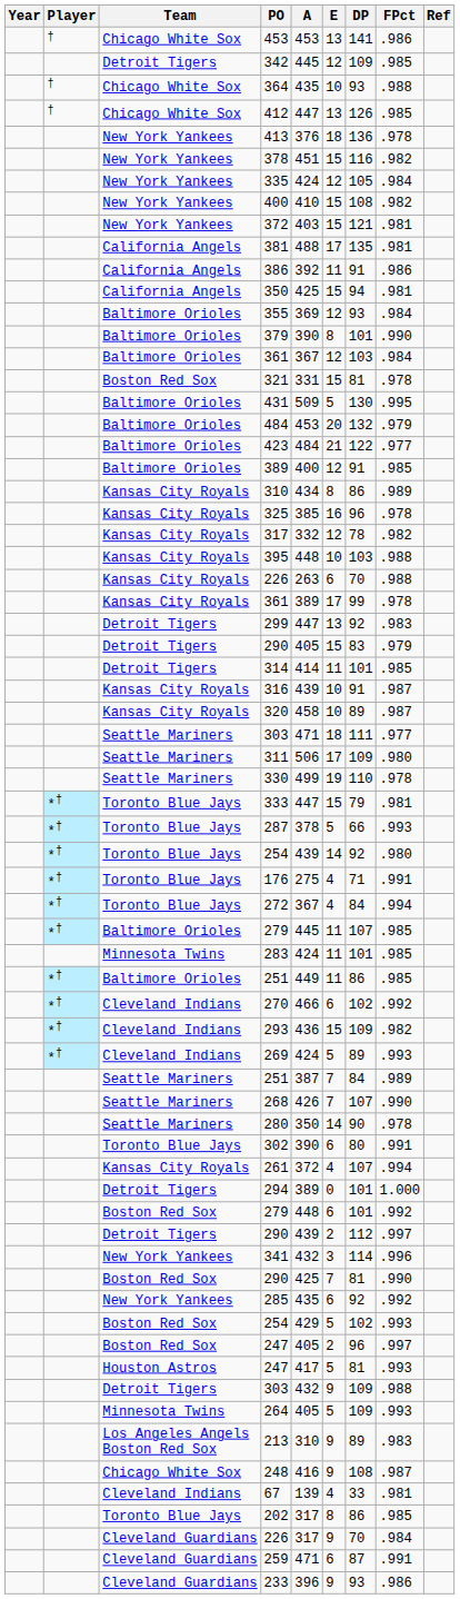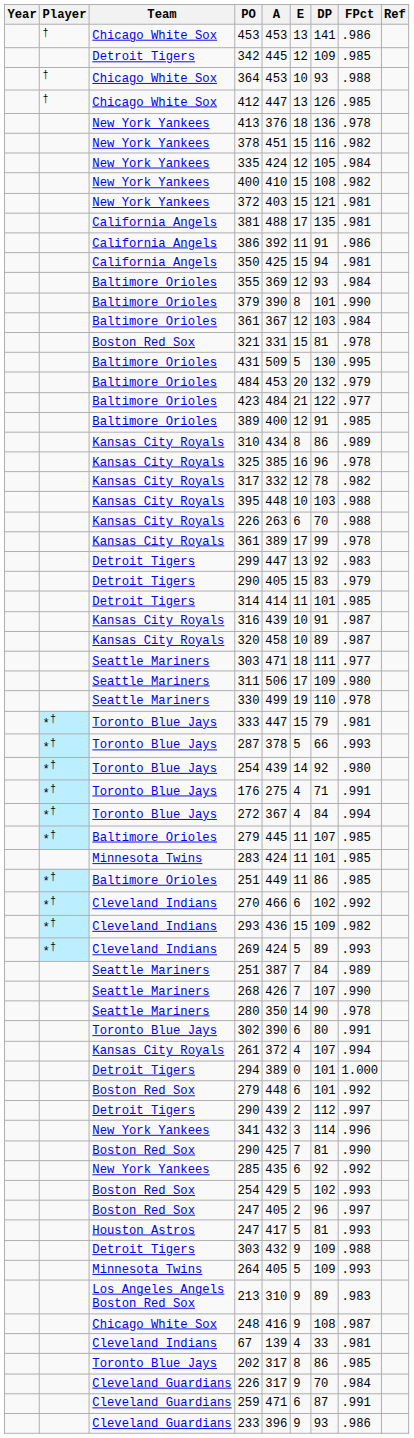 <table class="wikitable sortable" border="1">
 <tr>
 <th>Year</th>
 <th>Player</th>
 <th>Team</th>
 <th>PO</th>
 <th>A</th>
 <th>E</th>
 <th>DP</th>
 <th>FPct</th>
 <th class="unsortable">Ref</th>
 </tr>
 <tr>
 <td></td>
 <td><sup>†</sup></td>
 <td><a href='#'>Chicago White Sox</a></td>
 <td>453</td>
 <td>453</td>
 <td>13</td>
 <td>141</td>
 <td>.986</td>
 <td></td>
 </tr>
 <tr>
 <td></td>
 <td></td>
 <td><a href='#'>Detroit Tigers</a></td>
 <td>342</td>
 <td>445</td>
 <td>12</td>
 <td>109</td>
 <td>.985</td>
 <td></td>
 </tr>
 <tr>
 <td></td>
 <td><sup>†</sup></td>
 <td><a href='#'>Chicago White Sox</a></td>
 <td>364</td>
-<td>435</td>
+<td>453</td>
 <td>10</td>
 <td>93</td>
 <td>.988</td>
 <td></td>
 </tr>
 <tr>
 <td></td>
 <td><sup>†</sup></td>
 <td><a href='#'>Chicago White Sox</a></td>
 <td>412</td>
 <td>447</td>
 <td>13</td>
 <td>126</td>
 <td>.985</td>
 <td></td>
 </tr>
 <tr>
 <td></td>
 <td></td>
 <td><a href='#'>New York Yankees</a></td>
 <td>413</td>
 <td>376</td>
 <td>18</td>
 <td>136</td>
 <td>.978</td>
 <td></td>
 </tr>
 <tr>
 <td></td>
 <td></td>
 <td><a href='#'>New York Yankees</a></td>
 <td>378</td>
 <td>451</td>
 <td>15</td>
 <td>116</td>
 <td>.982</td>
 <td></td>
 </tr>
 <tr>
 <td></td>
 <td></td>
 <td><a href='#'>New York Yankees</a></td>
 <td>335</td>
 <td>424</td>
 <td>12</td>
 <td>105</td>
 <td>.984</td>
 <td></td>
 </tr>
 <tr>
 <td></td>
 <td></td>
 <td><a href='#'>New York Yankees</a></td>
 <td>400</td>
 <td>410</td>
 <td>15</td>
 <td>108</td>
 <td>.982</td>
 <td></td>
 </tr>
 <tr>
 <td></td>
 <td></td>
 <td><a href='#'>New York Yankees</a></td>
 <td>372</td>
 <td>403</td>
 <td>15</td>
 <td>121</td>
 <td>.981</td>
 <td></td>
 </tr>
 <tr>
 <td></td>
 <td></td>
 <td><a href='#'>California Angels</a></td>
 <td>381</td>
 <td>488</td>
 <td>17</td>
 <td>135</td>
 <td>.981</td>
 <td></td>
 </tr>
 <tr>
 <td></td>
 <td></td>
 <td><a href='#'>California Angels</a></td>
 <td>386</td>
 <td>392</td>
 <td>11</td>
 <td>91</td>
 <td>.986</td>
 <td></td>
 </tr>
 <tr>
 <td></td>
 <td></td>
 <td><a href='#'>California Angels</a></td>
 <td>350</td>
 <td>425</td>
 <td>15</td>
 <td>94</td>
 <td>.981</td>
 <td></td>
 </tr>
 <tr>
 <td></td>
 <td></td>
 <td><a href='#'>Baltimore Orioles</a></td>
 <td>355</td>
 <td>369</td>
 <td>12</td>
 <td>93</td>
 <td>.984</td>
 <td></td>
 </tr>
 <tr>
 <td></td>
 <td></td>
 <td><a href='#'>Baltimore Orioles</a></td>
 <td>379</td>
 <td>390</td>
 <td>8</td>
 <td>101</td>
 <td>.990</td>
 <td></td>
 </tr>
 <tr>
 <td></td>
 <td></td>
 <td><a href='#'>Baltimore Orioles</a></td>
 <td>361</td>
 <td>367</td>
 <td>12</td>
 <td>103</td>
 <td>.984</td>
 <td></td>
 </tr>
 <tr>
 <td></td>
 <td></td>
 <td><a href='#'>Boston Red Sox</a></td>
 <td>321</td>
 <td>331</td>
 <td>15</td>
 <td>81</td>
 <td>.978</td>
 <td></td>
 </tr>
 <tr>
 <td></td>
 <td></td>
 <td><a href='#'>Baltimore Orioles</a></td>
 <td>431</td>
 <td>509</td>
 <td>5</td>
 <td>130</td>
 <td>.995</td>
 <td></td>
 </tr>
 <tr>
 <td></td>
 <td></td>
 <td><a href='#'>Baltimore Orioles</a></td>
 <td>484</td>
 <td>453</td>
 <td>20</td>
 <td>132</td>
 <td>.979</td>
 <td></td>
 </tr>
 <tr>
 <td></td>
 <td></td>
 <td><a href='#'>Baltimore Orioles</a></td>
 <td>423</td>
 <td>484</td>
 <td>21</td>
 <td>122</td>
 <td>.977</td>
 <td></td>
 </tr>
 <tr>
 <td></td>
 <td></td>
 <td><a href='#'>Baltimore Orioles</a></td>
 <td>389</td>
 <td>400</td>
 <td>12</td>
 <td>91</td>
 <td>.985</td>
 <td></td>
 </tr>
 <tr>
 <td></td>
 <td></td>
 <td><a href='#'>Kansas City Royals</a></td>
 <td>310</td>
 <td>434</td>
 <td>8</td>
 <td>86</td>
 <td>.989</td>
 <td></td>
 </tr>
 <tr>
 <td></td>
 <td></td>
 <td><a href='#'>Kansas City Royals</a></td>
 <td>325</td>
 <td>385</td>
 <td>16</td>
 <td>96</td>
 <td>.978</td>
 <td></td>
 </tr>
 <tr>
 <td></td>
 <td></td>
 <td><a href='#'>Kansas City Royals</a></td>
 <td>317</td>
 <td>332</td>
 <td>12</td>
 <td>78</td>
 <td>.982</td>
 <td></td>
 </tr>
 <tr>
 <td></td>
 <td></td>
 <td><a href='#'>Kansas City Royals</a></td>
 <td>395</td>
 <td>448</td>
 <td>10</td>
 <td>103</td>
 <td>.988</td>
 <td></td>
 </tr>
 <tr>
 <td></td>
 <td></td>
 <td><a href='#'>Kansas City Royals</a></td>
 <td>226</td>
 <td>263</td>
 <td>6</td>
 <td>70</td>
 <td>.988</td>
 <td></td>
 </tr>
 <tr>
 <td></td>
 <td></td>
 <td><a href='#'>Kansas City Royals</a></td>
 <td>361</td>
 <td>389</td>
 <td>17</td>
 <td>99</td>
 <td>.978</td>
 <td></td>
 </tr>
 <tr>
 <td></td>
 <td></td>
 <td><a href='#'>Detroit Tigers</a></td>
 <td>299</td>
 <td>447</td>
 <td>13</td>
 <td>92</td>
 <td>.983</td>
 <td></td>
 </tr>
 <tr>
 <td></td>
 <td></td>
 <td><a href='#'>Detroit Tigers</a></td>
 <td>290</td>
 <td>405</td>
 <td>15</td>
 <td>83</td>
 <td>.979</td>
 <td></td>
 </tr>
 <tr>
 <td></td>
 <td></td>
 <td><a href='#'>Detroit Tigers</a></td>
 <td>314</td>
 <td>414</td>
 <td>11</td>
 <td>101</td>
 <td>.985</td>
 <td></td>
 </tr>
 <tr>
 <td></td>
 <td></td>
 <td><a href='#'>Kansas City Royals</a></td>
 <td>316</td>
 <td>439</td>
 <td>10</td>
 <td>91</td>
 <td>.987</td>
 <td></td>
 </tr>
 <tr>
 <td></td>
 <td></td>
 <td><a href='#'>Kansas City Royals</a></td>
 <td>320</td>
 <td>458</td>
 <td>10</td>
 <td>89</td>
 <td>.987</td>
 <td></td>
 </tr>
 <tr>
 <td></td>
 <td></td>
 <td><a href='#'>Seattle Mariners</a></td>
 <td>303</td>
 <td>471</td>
 <td>18</td>
 <td>111</td>
 <td>.977</td>
 <td></td>
 </tr>
 <tr>
 <td></td>
 <td></td>
 <td><a href='#'>Seattle Mariners</a></td>
 <td>311</td>
 <td>506</td>
 <td>17</td>
 <td>109</td>
 <td>.980</td>
 <td></td>
 </tr>
 <tr>
 <td></td>
 <td></td>
 <td><a href='#'>Seattle Mariners</a></td>
 <td>330</td>
 <td>499</td>
 <td>19</td>
 <td>110</td>
 <td>.978</td>
 <td></td>
 </tr>
 <tr>
 <td></td>
 <td bgcolor=#bbeeff>*<sup>†</sup></td>
 <td><a href='#'>Toronto Blue Jays</a></td>
 <td>333</td>
 <td>447</td>
 <td>15</td>
 <td>79</td>
 <td>.981</td>
 <td></td>
 </tr>
 <tr>
 <td></td>
 <td bgcolor=#bbeeff>*<sup>†</sup></td>
 <td><a href='#'>Toronto Blue Jays</a></td>
 <td>287</td>
 <td>378</td>
 <td>5</td>
 <td>66</td>
 <td>.993</td>
 <td></td>
 </tr>
 <tr>
 <td></td>
 <td bgcolor=#bbeeff>*<sup>†</sup></td>
 <td><a href='#'>Toronto Blue Jays</a></td>
 <td>254</td>
 <td>439</td>
 <td>14</td>
 <td>92</td>
 <td>.980</td>
 <td></td>
 </tr>
 <tr>
 <td></td>
 <td bgcolor=#bbeeff>*<sup>†</sup></td>
 <td><a href='#'>Toronto Blue Jays</a></td>
 <td>176</td>
 <td>275</td>
 <td>4</td>
 <td>71</td>
 <td>.991</td>
 <td></td>
 </tr>
 <tr>
 <td></td>
 <td bgcolor=#bbeeff>*<sup>†</sup></td>
 <td><a href='#'>Toronto Blue Jays</a></td>
 <td>272</td>
 <td>367</td>
 <td>4</td>
 <td>84</td>
 <td>.994</td>
 <td></td>
 </tr>
 <tr>
 <td></td>
 <td bgcolor=#bbeeff>*<sup>†</sup></td>
 <td><a href='#'>Baltimore Orioles</a></td>
 <td>279</td>
 <td>445</td>
 <td>11</td>
 <td>107</td>
 <td>.985</td>
 <td></td>
 </tr>
 <tr>
 <td></td>
 <td></td>
 <td><a href='#'>Minnesota Twins</a></td>
 <td>283</td>
 <td>424</td>
 <td>11</td>
 <td>101</td>
 <td>.985</td>
 <td></td>
 </tr>
 <tr>
 <td></td>
 <td bgcolor=#bbeeff>*<sup>†</sup></td>
 <td><a href='#'>Baltimore Orioles</a></td>
 <td>251</td>
 <td>449</td>
 <td>11</td>
 <td>86</td>
 <td>.985</td>
 <td></td>
 </tr>
 <tr>
 <td></td>
 <td bgcolor=#bbeeff>*<sup>†</sup></td>
 <td><a href='#'>Cleveland Indians</a></td>
 <td>270</td>
 <td>466</td>
 <td>6</td>
 <td>102</td>
 <td>.992</td>
 <td></td>
 </tr>
 <tr>
 <td></td>
 <td bgcolor=#bbeeff>*<sup>†</sup></td>
 <td><a href='#'>Cleveland Indians</a></td>
 <td>293</td>
 <td>436</td>
 <td>15</td>
 <td>109</td>
 <td>.982</td>
 <td></td>
 </tr>
 <tr>
 <td></td>
 <td bgcolor=#bbeeff>*<sup>†</sup></td>
 <td><a href='#'>Cleveland Indians</a></td>
 <td>269</td>
 <td>424</td>
 <td>5</td>
 <td>89</td>
 <td>.993</td>
 <td></td>
 </tr>
 <tr>
 <td></td>
 <td></td>
 <td><a href='#'>Seattle Mariners</a></td>
 <td>251</td>
 <td>387</td>
 <td>7</td>
 <td>84</td>
 <td>.989</td>
 <td></td>
 </tr>
 <tr>
 <td></td>
 <td></td>
 <td><a href='#'>Seattle Mariners</a></td>
 <td>268</td>
 <td>426</td>
 <td>7</td>
 <td>107</td>
 <td>.990</td>
 <td></td>
 </tr>
 <tr>
 <td></td>
 <td></td>
 <td><a href='#'>Seattle Mariners</a></td>
 <td>280</td>
 <td>350</td>
 <td>14</td>
 <td>90</td>
 <td>.978</td>
 <td></td>
 </tr>
 <tr>
 <td></td>
 <td></td>
 <td><a href='#'>Toronto Blue Jays</a></td>
 <td>302</td>
 <td>390</td>
 <td>6</td>
 <td>80</td>
 <td>.991</td>
 <td></td>
 </tr>
 <tr>
 <td></td>
 <td></td>
 <td><a href='#'>Kansas City Royals</a></td>
 <td>261</td>
 <td>372</td>
 <td>4</td>
 <td>107</td>
 <td>.994</td>
 <td></td>
 </tr>
 <tr>
 <td></td>
 <td></td>
 <td><a href='#'>Detroit Tigers</a></td>
 <td>294</td>
 <td>389</td>
 <td>0</td>
 <td>101</td>
 <td>1.000</td>
 <td></td>
 </tr>
 <tr>
 <td></td>
 <td></td>
 <td><a href='#'>Boston Red Sox</a></td>
 <td>279</td>
 <td>448</td>
 <td>6</td>
 <td>101</td>
 <td>.992</td>
 <td></td>
 </tr>
 <tr>
 <td></td>
 <td></td>
 <td><a href='#'>Detroit Tigers</a></td>
 <td>290</td>
 <td>439</td>
 <td>2</td>
 <td>112</td>
 <td>.997</td>
 <td></td>
 </tr>
 <tr>
 <td></td>
 <td></td>
 <td><a href='#'>New York Yankees</a></td>
 <td>341</td>
 <td>432</td>
 <td>3</td>
 <td>114</td>
 <td>.996</td>
 <td></td>
 </tr>
 <tr>
 <td></td>
 <td></td>
 <td><a href='#'>Boston Red Sox</a></td>
 <td>290</td>
 <td>425</td>
 <td>7</td>
 <td>81</td>
 <td>.990</td>
 <td></td>
 </tr>
 <tr>
 <td></td>
 <td></td>
 <td><a href='#'>New York Yankees</a></td>
 <td>285</td>
 <td>435</td>
 <td>6</td>
 <td>92</td>
 <td>.992</td>
 <td></td>
 </tr>
 <tr>
 <td></td>
 <td></td>
 <td><a href='#'>Boston Red Sox</a></td>
 <td>254</td>
 <td>429</td>
 <td>5</td>
 <td>102</td>
 <td>.993</td>
 <td></td>
 </tr>
 <tr>
 <td></td>
 <td></td>
 <td><a href='#'>Boston Red Sox</a></td>
 <td>247</td>
 <td>405</td>
 <td>2</td>
 <td>96</td>
 <td>.997</td>
 <td></td>
 </tr>
 <tr>
 <td></td>
 <td></td>
 <td><a href='#'>Houston Astros</a></td>
 <td>247</td>
 <td>417</td>
 <td>5</td>
 <td>81</td>
 <td>.993</td>
 <td></td>
 </tr>
 <tr>
 <td></td>
 <td></td>
 <td><a href='#'>Detroit Tigers</a></td>
 <td>303</td>
 <td>432</td>
 <td>9</td>
 <td>109</td>
 <td>.988</td>
 <td></td>
 </tr>
 <tr>
 <td></td>
 <td></td>
 <td><a href='#'>Minnesota Twins</a></td>
 <td>264</td>
 <td>405</td>
 <td>5</td>
 <td>109</td>
 <td>.993</td>
 <td></td>
 </tr>
 <tr>
 <td></td>
 <td></td>
 <td><a href='#'>Los Angeles Angels</a><br><a href='#'>Boston Red Sox</a></td>
 <td>213</td>
 <td>310</td>
 <td>9</td>
 <td>89</td>
 <td>.983</td>
 <td></td>
 </tr>
 <tr>
 <td></td>
 <td></td>
 <td><a href='#'>Chicago White Sox</a></td>
 <td>248</td>
 <td>416</td>
 <td>9</td>
 <td>108</td>
 <td>.987</td>
 <td></td>
 </tr>
 <tr>
 <td></td>
 <td></td>
 <td><a href='#'>Cleveland Indians</a></td>
 <td>67</td>
 <td>139</td>
 <td>4</td>
 <td>33</td>
 <td>.981</td>
 <td></td>
 </tr>
 <tr>
 <td></td>
 <td></td>
 <td><a href='#'>Toronto Blue Jays</a></td>
 <td>202</td>
 <td>317</td>
 <td>8</td>
 <td>86</td>
 <td>.985</td>
 <td></td>
 </tr>
 <tr>
 <td></td>
 <td></td>
 <td><a href='#'>Cleveland Guardians</a></td>
 <td>226</td>
 <td>317</td>
 <td>9</td>
 <td>70</td>
 <td>.984</td>
 <td></td>
 </tr>
 <tr>
 <td></td>
 <td></td>
 <td><a href='#'>Cleveland Guardians</a></td>
 <td>259</td>
 <td>471</td>
 <td>6</td>
 <td>87</td>
 <td>.991</td>
 <td></td>
 </tr>
 <tr>
 <td></td>
 <td></td>
 <td><a href='#'>Cleveland Guardians</a></td>
 <td>233</td>
 <td>396</td>
 <td>9</td>
 <td>93</td>
 <td>.986</td>
 <td></td>
 </tr>
 </table>
